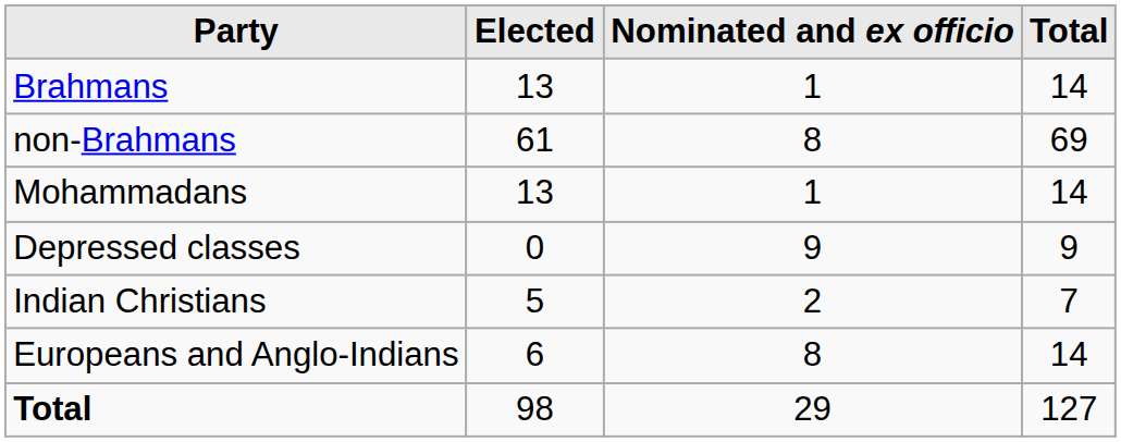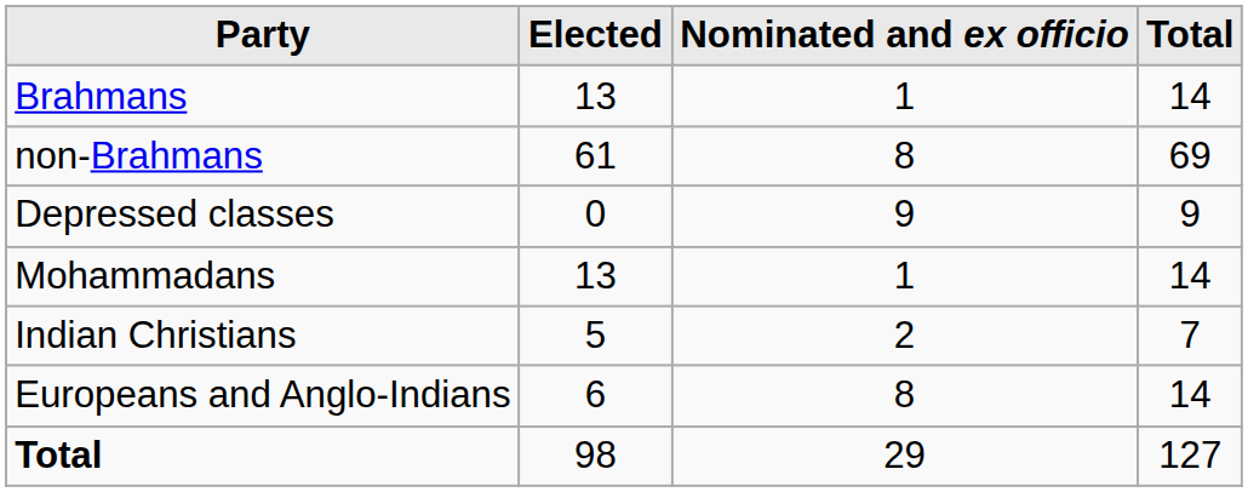 <table class="wikitable">
 <tr>
 <th style="background-color:#E9E9E9" align=left valign=top>Party</th>
 <th style="background-color:#E9E9E9" align=right>Elected</th>
 <th style="background-color:#E9E9E9" align=right>Nominated and <em>ex officio</em></th>
 <th style="background-color:#E9E9E9" align=right>Total</th>
 </tr>
 <tr>
 <td align=left><a href='#'>Brahmans</a></td>
 <td align=center>13</td>
 <td align=center>1</td>
 <td align=center>14</td>
 </tr>
 <tr>
 <td align=left>non-<a href='#'>Brahmans</a></td>
 <td align=center>61</td>
 <td align=center>8</td>
 <td align=center>69</td>
 </tr>
 <tr>
+<td align=left>Depressed classes</td>
+<td align=center>0</td>
+<td align=center>9</td>
+<td align=center>9</td>
+</tr>
+<tr>
 <td align=left>Mohammadans</td>
 <td align=center>13</td>
 <td align=center>1</td>
 <td align=center>14</td>
-</tr>
-<tr>
-<td align=left>Depressed classes</td>
-<td align=center>0</td>
-<td align=center>9</td>
-<td align=center>9</td>
 </tr>
 <tr>
 <td align=left>Indian Christians</td>
 <td align=center>5</td>
 <td align=center>2</td>
 <td align=center>7</td>
 </tr>
 <tr>
 <td align=left>Europeans and Anglo-Indians</td>
 <td align=center>6</td>
 <td align=center>8</td>
 <td align=center>14</td>
 </tr>
 <tr>
 <td align=left><strong>Total</strong></td>
 <td align=center>98</td>
 <td align=center>29</td>
 <td align=center>127</td>
 </tr>
 </table>
